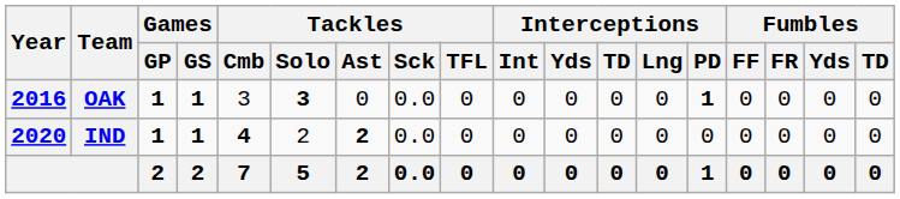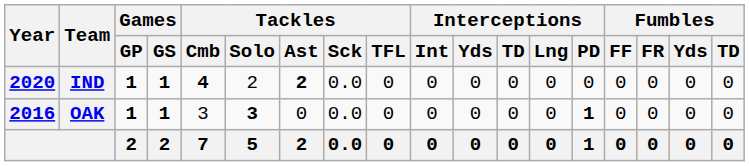 <table class="wikitable" style="text-align:center">
 <tr>
 <th rowspan="2">Year</th>
 <th rowspan="2">Team</th>
 <th colspan="2">Games</th>
 <th colspan="5">Tackles</th>
 <th colspan="5">Interceptions</th>
 <th colspan="4">Fumbles</th>
 </tr>
 <tr>
 <th>GP</th>
 <th>GS</th>
 <th>Cmb</th>
 <th>Solo</th>
 <th>Ast</th>
 <th>Sck</th>
 <th>TFL</th>
 <th>Int</th>
 <th>Yds</th>
 <th>TD</th>
 <th>Lng</th>
 <th>PD</th>
 <th>FF</th>
 <th>FR</th>
 <th>Yds</th>
 <th>TD</th>
 </tr>
 <tr>
+<th><a href='#'>2020</a></th>
+<th><a href='#'>IND</a></th>
+<td><strong>1</strong></td>
+<td><strong>1</strong></td>
+<td><strong>4</strong></td>
+<td>2</td>
+<td><strong>2</strong></td>
+<td>0.0</td>
+<td>0</td>
+<td>0</td>
+<td>0</td>
+<td>0</td>
+<td>0</td>
+<td>0</td>
+<td>0</td>
+<td>0</td>
+<td>0</td>
+<td>0</td>
+</tr>
+<tr>
 <th><a href='#'>2016</a></th>
 <th><a href='#'>OAK</a></th>
 <td><strong>1</strong></td>
 <td><strong>1</strong></td>
 <td>3</td>
 <td><strong>3</strong></td>
 <td>0</td>
 <td>0.0</td>
 <td>0</td>
 <td>0</td>
 <td>0</td>
 <td>0</td>
 <td>0</td>
 <td><strong>1</strong></td>
-<td>0</td>
-<td>0</td>
-<td>0</td>
-<td>0</td>
-</tr>
-<tr>
-<th><a href='#'>2020</a></th>
-<th><a href='#'>IND</a></th>
-<td><strong>1</strong></td>
-<td><strong>1</strong></td>
-<td><strong>4</strong></td>
-<td>2</td>
-<td><strong>2</strong></td>
-<td>0.0</td>
-<td>0</td>
-<td>0</td>
-<td>0</td>
-<td>0</td>
-<td>0</td>
-<td>0</td>
 <td>0</td>
 <td>0</td>
 <td>0</td>
 <td>0</td>
 </tr>
 <tr>
 <th colspan="2"></th>
 <th>2</th>
 <th>2</th>
 <th>7</th>
 <th>5</th>
 <th>2</th>
 <th>0.0</th>
 <th>0</th>
 <th>0</th>
 <th>0</th>
 <th>0</th>
 <th>0</th>
 <th>1</th>
 <th>0</th>
 <th>0</th>
 <th>0</th>
 <th>0</th>
 </tr>
 </table>
